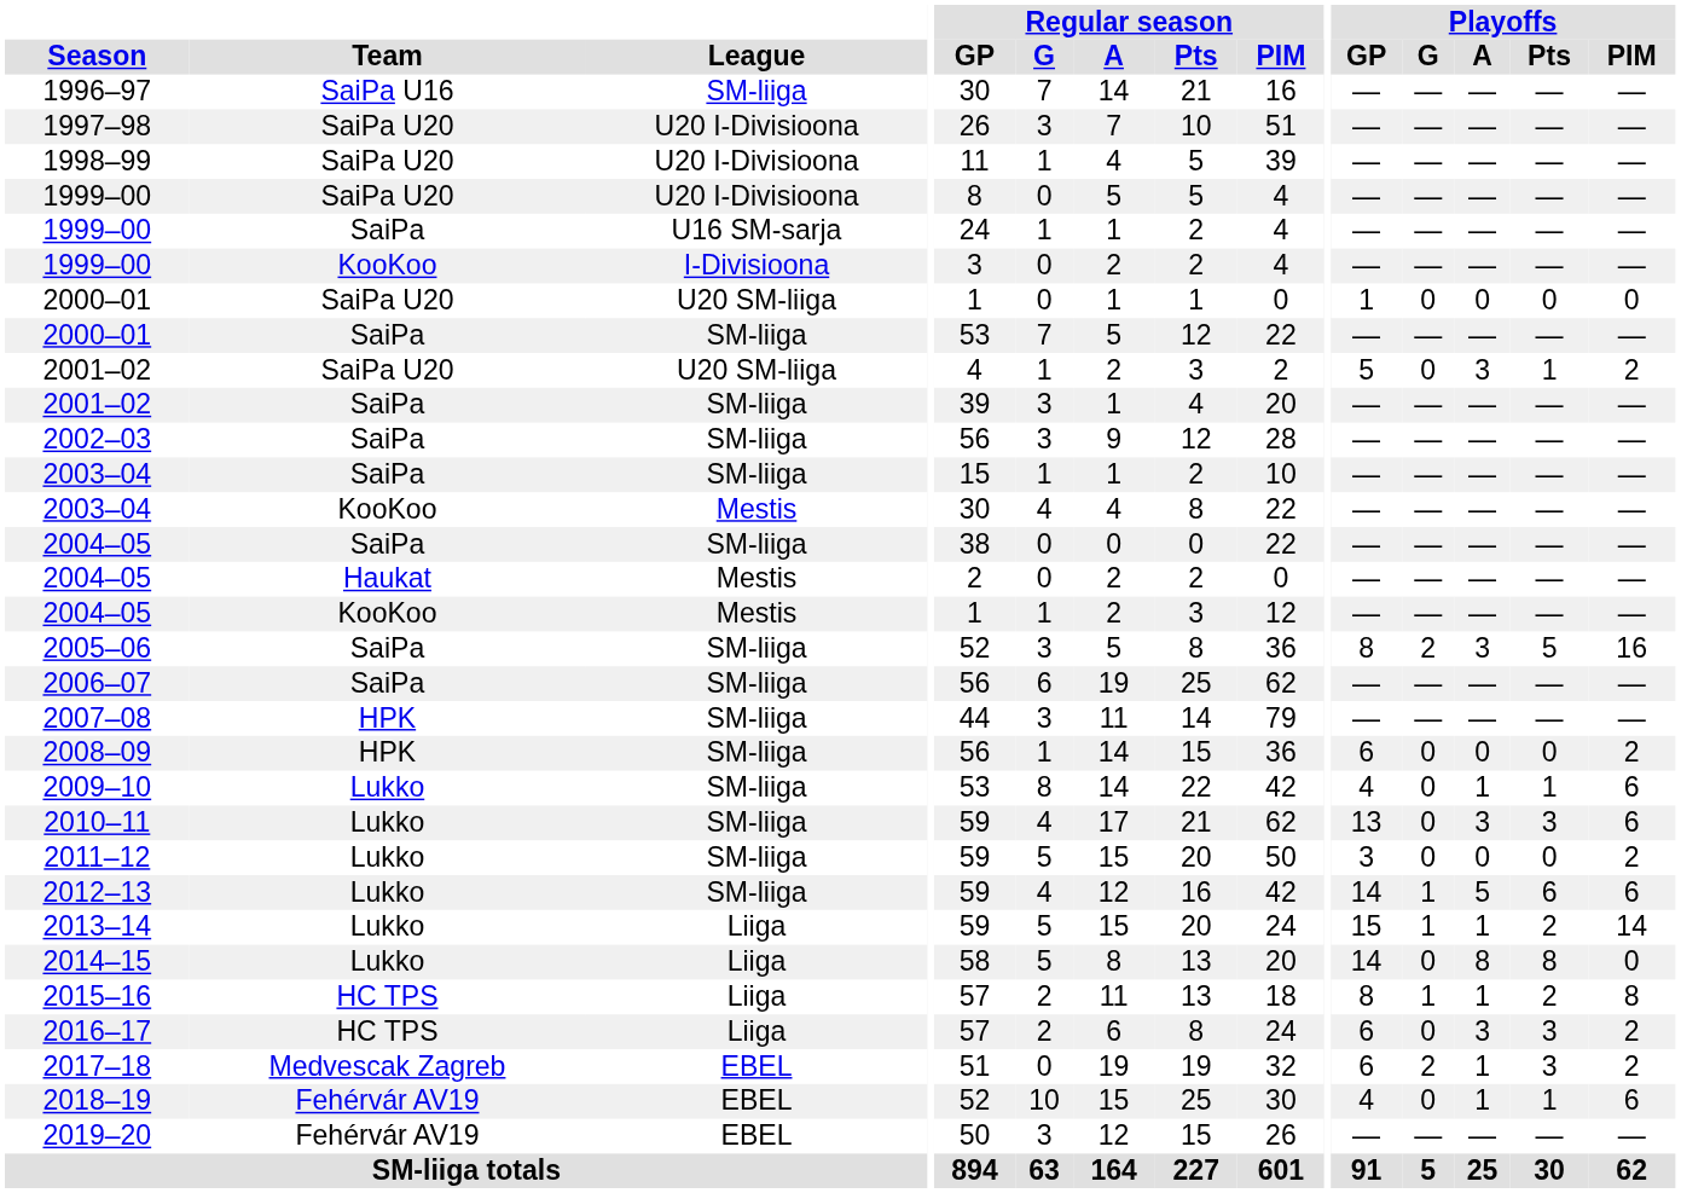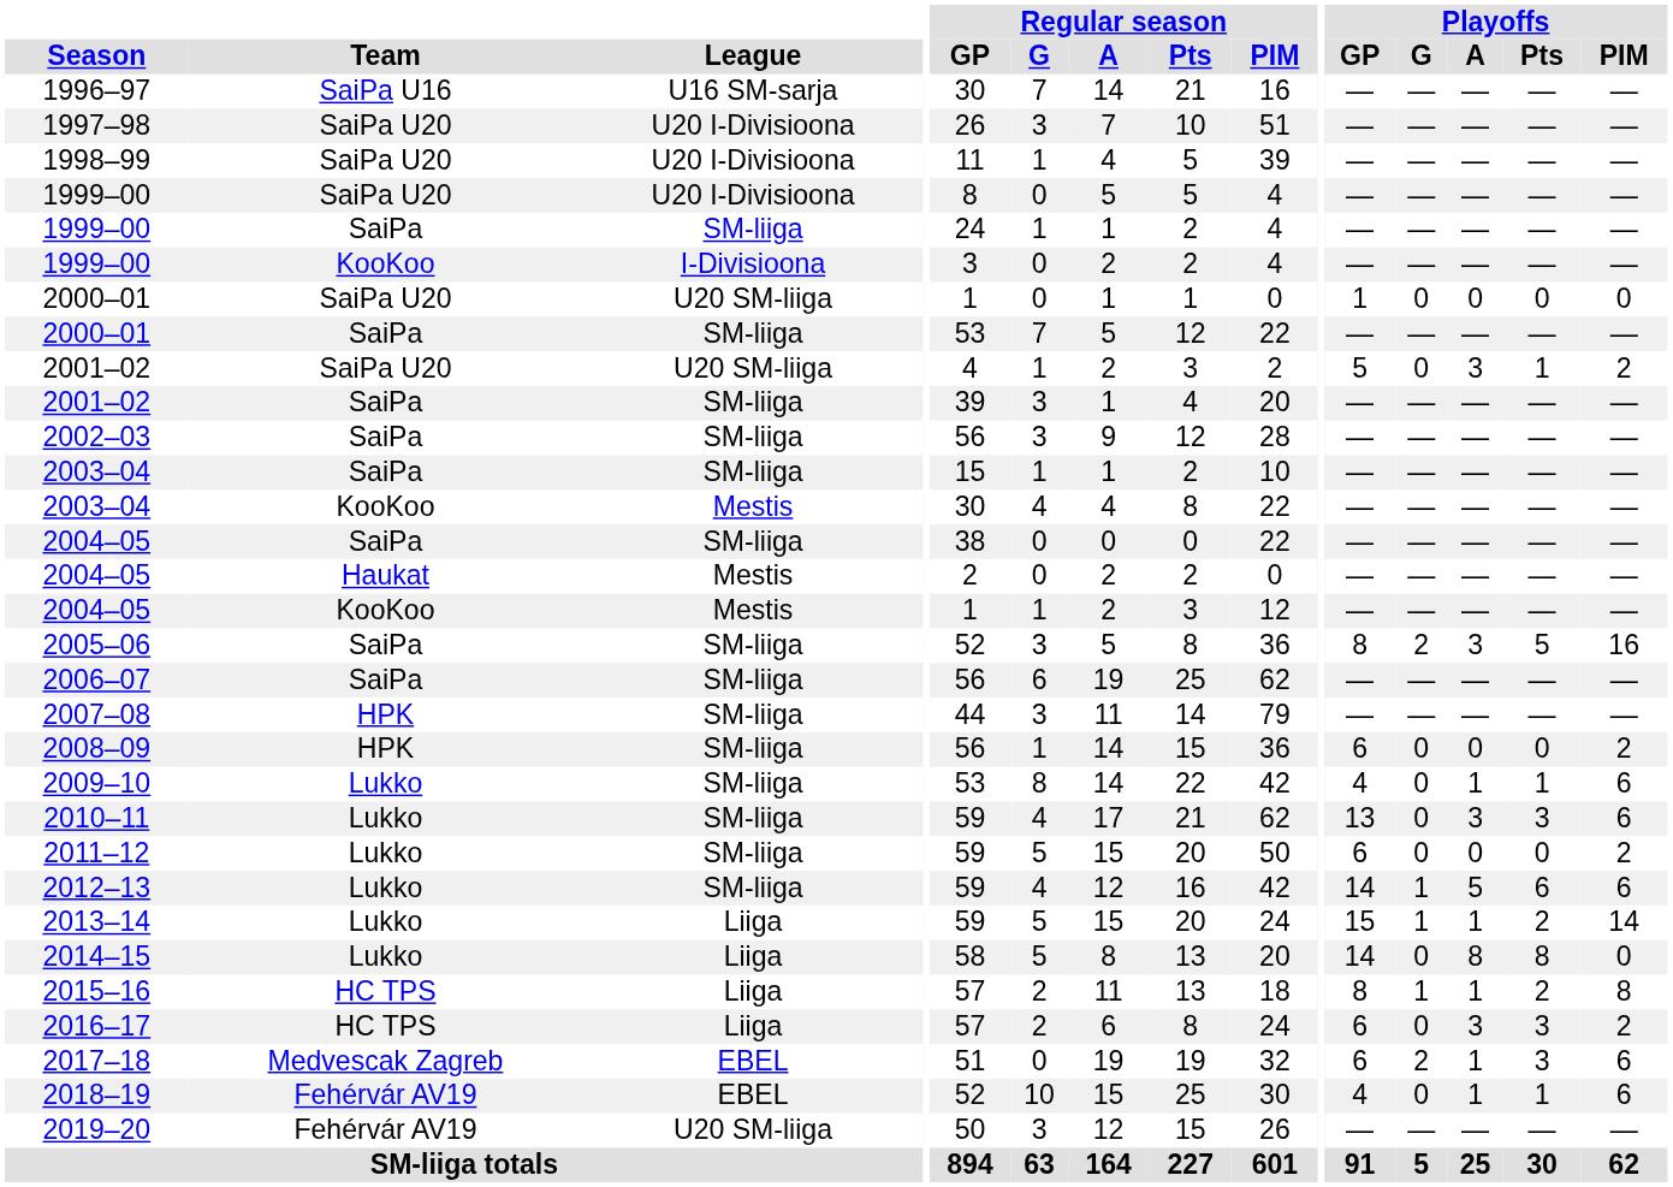 <table border="0" cellpadding="1" cellspacing="0" style="text-align:center; width:60em">
 <tr bgcolor="#e0e0e0">
 <th colspan="3" bgcolor="#ffffff"></th>
 <th rowspan="99" bgcolor="#ffffff"></th>
 <th colspan="5"><a href='#'>Regular season</a></th>
 <th rowspan="99" bgcolor="#ffffff"></th>
 <th colspan="5"><a href='#'>Playoffs</a></th>
 </tr>
 <tr bgcolor="#e0e0e0">
 <th><a href='#'>Season</a></th>
 <th>Team</th>
 <th>League</th>
 <th>GP</th>
 <th><a href='#'>G</a></th>
 <th><a href='#'>A</a></th>
 <th><a href='#'>Pts</a></th>
 <th><a href='#'>PIM</a></th>
 <th>GP</th>
 <th>G</th>
 <th>A</th>
 <th>Pts</th>
 <th>PIM</th>
 </tr>
 <tr>
 <td>1996–97</td>
 <td><a href='#'>SaiPa</a> U16</td>
-<td><a href='#'>SM-liiga</a></td>
+<td>U16 SM-sarja</td>
 <td>30</td>
 <td>7</td>
 <td>14</td>
 <td>21</td>
 <td>16</td>
 <td>—</td>
 <td>—</td>
 <td>—</td>
 <td>—</td>
 <td>—</td>
 </tr>
 <tr bgcolor="#f0f0f0">
 <td>1997–98</td>
 <td>SaiPa U20</td>
 <td>U20 I-Divisioona</td>
 <td>26</td>
 <td>3</td>
 <td>7</td>
 <td>10</td>
 <td>51</td>
 <td>—</td>
 <td>—</td>
 <td>—</td>
 <td>—</td>
 <td>—</td>
 </tr>
 <tr>
 <td>1998–99</td>
 <td>SaiPa U20</td>
 <td>U20 I-Divisioona</td>
 <td>11</td>
 <td>1</td>
 <td>4</td>
 <td>5</td>
 <td>39</td>
 <td>—</td>
 <td>—</td>
 <td>—</td>
 <td>—</td>
 <td>—</td>
 </tr>
 <tr bgcolor="#f0f0f0">
 <td>1999–00</td>
 <td>SaiPa U20</td>
 <td>U20 I-Divisioona</td>
 <td>8</td>
 <td>0</td>
 <td>5</td>
 <td>5</td>
 <td>4</td>
 <td>—</td>
 <td>—</td>
 <td>—</td>
 <td>—</td>
 <td>—</td>
 </tr>
 <tr>
 <td><a href='#'>1999–00</a></td>
 <td>SaiPa</td>
-<td>U16 SM-sarja</td>
+<td><a href='#'>SM-liiga</a></td>
 <td>24</td>
 <td>1</td>
 <td>1</td>
 <td>2</td>
 <td>4</td>
 <td>—</td>
 <td>—</td>
 <td>—</td>
 <td>—</td>
 <td>—</td>
 </tr>
 <tr bgcolor="#f0f0f0">
 <td><a href='#'>1999–00</a></td>
 <td><a href='#'>KooKoo</a></td>
 <td><a href='#'>I-Divisioona</a></td>
 <td>3</td>
 <td>0</td>
 <td>2</td>
 <td>2</td>
 <td>4</td>
 <td>—</td>
 <td>—</td>
 <td>—</td>
 <td>—</td>
 <td>—</td>
 </tr>
 <tr>
 <td>2000–01</td>
 <td>SaiPa U20</td>
 <td>U20 SM-liiga</td>
 <td>1</td>
 <td>0</td>
 <td>1</td>
 <td>1</td>
 <td>0</td>
 <td>1</td>
 <td>0</td>
 <td>0</td>
 <td>0</td>
 <td>0</td>
 </tr>
 <tr bgcolor="#f0f0f0">
 <td><a href='#'>2000–01</a></td>
 <td>SaiPa</td>
 <td>SM-liiga</td>
 <td>53</td>
 <td>7</td>
 <td>5</td>
 <td>12</td>
 <td>22</td>
 <td>—</td>
 <td>—</td>
 <td>—</td>
 <td>—</td>
 <td>—</td>
 </tr>
 <tr>
 <td>2001–02</td>
 <td>SaiPa U20</td>
 <td>U20 SM-liiga</td>
 <td>4</td>
 <td>1</td>
 <td>2</td>
 <td>3</td>
 <td>2</td>
 <td>5</td>
 <td>0</td>
 <td>3</td>
 <td>1</td>
 <td>2</td>
 </tr>
 <tr bgcolor="#f0f0f0">
 <td><a href='#'>2001–02</a></td>
 <td>SaiPa</td>
 <td>SM-liiga</td>
 <td>39</td>
 <td>3</td>
 <td>1</td>
 <td>4</td>
 <td>20</td>
 <td>—</td>
 <td>—</td>
 <td>—</td>
 <td>—</td>
 <td>—</td>
 </tr>
 <tr>
 <td><a href='#'>2002–03</a></td>
 <td>SaiPa</td>
 <td>SM-liiga</td>
 <td>56</td>
 <td>3</td>
 <td>9</td>
 <td>12</td>
 <td>28</td>
 <td>—</td>
 <td>—</td>
 <td>—</td>
 <td>—</td>
 <td>—</td>
 </tr>
 <tr bgcolor="#f0f0f0">
 <td><a href='#'>2003–04</a></td>
 <td>SaiPa</td>
 <td>SM-liiga</td>
 <td>15</td>
 <td>1</td>
 <td>1</td>
 <td>2</td>
 <td>10</td>
 <td>—</td>
 <td>—</td>
 <td>—</td>
 <td>—</td>
 <td>—</td>
 </tr>
 <tr>
 <td><a href='#'>2003–04</a></td>
 <td>KooKoo</td>
 <td><a href='#'>Mestis</a></td>
 <td>30</td>
 <td>4</td>
 <td>4</td>
 <td>8</td>
 <td>22</td>
 <td>—</td>
 <td>—</td>
 <td>—</td>
 <td>—</td>
 <td>—</td>
 </tr>
 <tr bgcolor="#f0f0f0">
 <td><a href='#'>2004–05</a></td>
 <td>SaiPa</td>
 <td>SM-liiga</td>
 <td>38</td>
 <td>0</td>
 <td>0</td>
 <td>0</td>
 <td>22</td>
 <td>—</td>
 <td>—</td>
 <td>—</td>
 <td>—</td>
 <td>—</td>
 </tr>
 <tr>
 <td><a href='#'>2004–05</a></td>
 <td><a href='#'>Haukat</a></td>
 <td>Mestis</td>
 <td>2</td>
 <td>0</td>
 <td>2</td>
 <td>2</td>
 <td>0</td>
 <td>—</td>
 <td>—</td>
 <td>—</td>
 <td>—</td>
 <td>—</td>
 </tr>
 <tr bgcolor="#f0f0f0">
 <td><a href='#'>2004–05</a></td>
 <td>KooKoo</td>
 <td>Mestis</td>
 <td>1</td>
 <td>1</td>
 <td>2</td>
 <td>3</td>
 <td>12</td>
 <td>—</td>
 <td>—</td>
 <td>—</td>
 <td>—</td>
 <td>—</td>
 </tr>
 <tr>
 <td><a href='#'>2005–06</a></td>
 <td>SaiPa</td>
 <td>SM-liiga</td>
 <td>52</td>
 <td>3</td>
 <td>5</td>
 <td>8</td>
 <td>36</td>
 <td>8</td>
 <td>2</td>
 <td>3</td>
 <td>5</td>
 <td>16</td>
 </tr>
 <tr bgcolor="#f0f0f0">
 <td><a href='#'>2006–07</a></td>
 <td>SaiPa</td>
 <td>SM-liiga</td>
 <td>56</td>
 <td>6</td>
 <td>19</td>
 <td>25</td>
 <td>62</td>
 <td>—</td>
 <td>—</td>
 <td>—</td>
 <td>—</td>
 <td>—</td>
 </tr>
 <tr>
 <td><a href='#'>2007–08</a></td>
 <td><a href='#'>HPK</a></td>
 <td>SM-liiga</td>
 <td>44</td>
 <td>3</td>
 <td>11</td>
 <td>14</td>
 <td>79</td>
 <td>—</td>
 <td>—</td>
 <td>—</td>
 <td>—</td>
 <td>—</td>
 </tr>
 <tr bgcolor="#f0f0f0">
 <td><a href='#'>2008–09</a></td>
 <td>HPK</td>
 <td>SM-liiga</td>
 <td>56</td>
 <td>1</td>
 <td>14</td>
 <td>15</td>
 <td>36</td>
 <td>6</td>
 <td>0</td>
 <td>0</td>
 <td>0</td>
 <td>2</td>
 </tr>
 <tr>
 <td><a href='#'>2009–10</a></td>
 <td><a href='#'>Lukko</a></td>
 <td>SM-liiga</td>
 <td>53</td>
 <td>8</td>
 <td>14</td>
 <td>22</td>
 <td>42</td>
 <td>4</td>
 <td>0</td>
 <td>1</td>
 <td>1</td>
 <td>6</td>
 </tr>
 <tr bgcolor="#f0f0f0">
 <td><a href='#'>2010–11</a></td>
 <td>Lukko</td>
 <td>SM-liiga</td>
 <td>59</td>
 <td>4</td>
 <td>17</td>
 <td>21</td>
 <td>62</td>
 <td>13</td>
 <td>0</td>
 <td>3</td>
 <td>3</td>
 <td>6</td>
 </tr>
 <tr>
 <td><a href='#'>2011–12</a></td>
 <td>Lukko</td>
 <td>SM-liiga</td>
 <td>59</td>
 <td>5</td>
 <td>15</td>
 <td>20</td>
 <td>50</td>
-<td>3</td>
+<td>6</td>
 <td>0</td>
 <td>0</td>
 <td>0</td>
 <td>2</td>
 </tr>
 <tr bgcolor="#f0f0f0">
 <td><a href='#'>2012–13</a></td>
 <td>Lukko</td>
 <td>SM-liiga</td>
 <td>59</td>
 <td>4</td>
 <td>12</td>
 <td>16</td>
 <td>42</td>
 <td>14</td>
 <td>1</td>
 <td>5</td>
 <td>6</td>
 <td>6</td>
 </tr>
 <tr>
 <td><a href='#'>2013–14</a></td>
 <td>Lukko</td>
 <td>Liiga</td>
 <td>59</td>
 <td>5</td>
 <td>15</td>
 <td>20</td>
 <td>24</td>
 <td>15</td>
 <td>1</td>
 <td>1</td>
 <td>2</td>
 <td>14</td>
 </tr>
 <tr bgcolor="#f0f0f0">
 <td><a href='#'>2014–15</a></td>
 <td>Lukko</td>
 <td>Liiga</td>
 <td>58</td>
 <td>5</td>
 <td>8</td>
 <td>13</td>
 <td>20</td>
 <td>14</td>
 <td>0</td>
 <td>8</td>
 <td>8</td>
 <td>0</td>
 </tr>
 <tr>
 <td><a href='#'>2015–16</a></td>
 <td><a href='#'>HC TPS</a></td>
 <td>Liiga</td>
 <td>57</td>
 <td>2</td>
 <td>11</td>
 <td>13</td>
 <td>18</td>
 <td>8</td>
 <td>1</td>
 <td>1</td>
 <td>2</td>
 <td>8</td>
 </tr>
 <tr bgcolor="#f0f0f0">
 <td><a href='#'>2016–17</a></td>
 <td>HC TPS</td>
 <td>Liiga</td>
 <td>57</td>
 <td>2</td>
 <td>6</td>
 <td>8</td>
 <td>24</td>
 <td>6</td>
 <td>0</td>
 <td>3</td>
 <td>3</td>
 <td>2</td>
 </tr>
 <tr>
 <td><a href='#'>2017–18</a></td>
 <td><a href='#'>Medvescak Zagreb</a></td>
 <td><a href='#'>EBEL</a></td>
 <td>51</td>
 <td>0</td>
 <td>19</td>
 <td>19</td>
 <td>32</td>
 <td>6</td>
 <td>2</td>
 <td>1</td>
 <td>3</td>
-<td>2</td>
+<td>6</td>
 </tr>
 <tr bgcolor="#f0f0f0">
 <td><a href='#'>2018–19</a></td>
 <td><a href='#'>Fehérvár AV19</a></td>
 <td>EBEL</td>
 <td>52</td>
 <td>10</td>
 <td>15</td>
 <td>25</td>
 <td>30</td>
 <td>4</td>
 <td>0</td>
 <td>1</td>
 <td>1</td>
 <td>6</td>
 </tr>
 <tr>
 <td><a href='#'>2019–20</a></td>
 <td>Fehérvár AV19</td>
-<td>EBEL</td>
+<td>U20 SM-liiga</td>
 <td>50</td>
 <td>3</td>
 <td>12</td>
 <td>15</td>
 <td>26</td>
 <td>—</td>
 <td>—</td>
 <td>—</td>
 <td>—</td>
 <td>—</td>
 </tr>
 <tr>
 </tr>
 <tr ALIGN="center" bgcolor="#e0e0e0">
 <th colspan="3">SM-liiga totals</th>
 <th ALIGN="center">894</th>
 <th ALIGN="center">63</th>
 <th ALIGN="center">164</th>
 <th ALIGN="center">227</th>
 <th ALIGN="center">601</th>
 <th ALIGN="center">91</th>
 <th ALIGN="center">5</th>
 <th ALIGN="center">25</th>
 <th ALIGN="center">30</th>
 <th ALIGN="center">62</th>
 </tr>
 </table>
